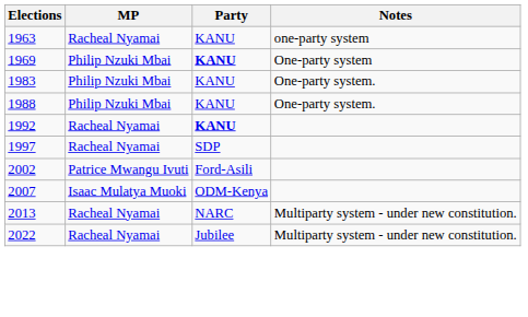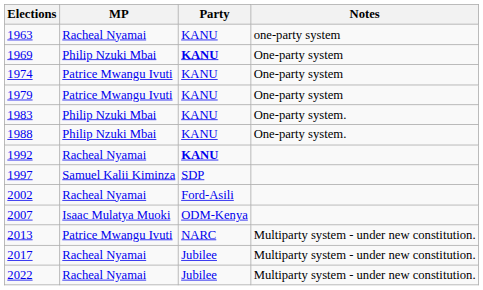 <table class="wikitable">
 <tr>
 <th>Elections</th>
 <th>MP </th>
 <th>Party</th>
 <th>Notes</th>
 </tr>
 <tr>
 <td><a href='#'>1963</a></td>
 <td><a href='#'>Racheal Nyamai</a></td>
 <td><a href='#'>KANU</a></td>
 <td>one-party system</td>
 </tr>
 <tr>
 <td><a href='#'>1969</a></td>
 <td><a href='#'>Philip Nzuki Mbai</a></td>
 <td><strong><a href='#'>KANU</a></strong></td>
+<td>One-party system</td>
+</tr>
+<tr>
+<td><a href='#'>1974</a></td>
+<td><a href='#'>Patrice Mwangu Ivuti</a></td>
+<td><a href='#'>KANU</a></td>
+<td>One-party system</td>
+</tr>
+<tr>
+<td><a href='#'>1979</a></td>
+<td><a href='#'>Patrice Mwangu Ivuti</a></td>
+<td><a href='#'>KANU</a></td>
 <td>One-party system</td>
 </tr>
 <tr>
 <td><a href='#'>1983</a></td>
 <td><a href='#'>Philip Nzuki Mbai</a></td>
 <td><a href='#'>KANU</a></td>
 <td>One-party system.</td>
 </tr>
 <tr>
 <td><a href='#'>1988</a></td>
 <td><a href='#'>Philip Nzuki Mbai</a></td>
 <td><a href='#'>KANU</a></td>
 <td>One-party system.</td>
 </tr>
 <tr>
 <td><a href='#'>1992</a></td>
 <td><a href='#'>Racheal Nyamai</a></td>
 <td><strong><a href='#'>KANU</a></strong></td>
 <td></td>
 </tr>
 <tr>
 <td><a href='#'>1997</a></td>
-<td><a href='#'>Racheal Nyamai</a></td>
+<td><a href='#'>Samuel Kalii Kiminza</a></td>
 <td><a href='#'>SDP</a></td>
 <td></td>
 </tr>
 <tr>
 <td><a href='#'>2002</a></td>
-<td><a href='#'>Patrice Mwangu Ivuti</a></td>
+<td><a href='#'>Racheal Nyamai</a></td>
 <td><a href='#'>Ford-Asili</a></td>
 <td></td>
 </tr>
 <tr>
 <td><a href='#'>2007</a></td>
 <td><a href='#'>Isaac Mulatya Muoki</a></td>
 <td><a href='#'>ODM-Kenya</a></td>
 <td></td>
 </tr>
 <tr>
 <td><a href='#'>2013</a></td>
+<td><a href='#'>Patrice Mwangu Ivuti</a></td>
+<td><a href='#'>NARC</a></td>
+<td>Multiparty system - under new constitution.</td>
+</tr>
+<tr>
+<td><a href='#'>2017</a></td>
 <td><a href='#'>Racheal Nyamai</a></td>
-<td><a href='#'>NARC</a></td>
+<td><a href='#'>Jubilee</a></td>
 <td>Multiparty system - under new constitution.</td>
 </tr>
 <tr>
 <td><a href='#'>2022</a></td>
 <td><a href='#'>Racheal Nyamai</a></td>
 <td><a href='#'>Jubilee</a></td>
 <td>Multiparty system - under new constitution.</td>
 </tr>
 </table>
